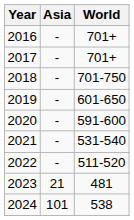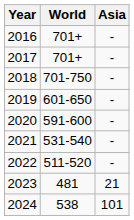 <table class="wikitable" style="text-align:center; float: right; margin-left: 1em">
 <tr>
 <th>Year</th>
+<th>World</th>
 <th>Asia</th>
-<th>World</th>
 </tr>
 <tr>
 <td>2016</td>
+<td>701+</td>
 <td>-</td>
-<td>701+</td>
 </tr>
 <tr>
 <td>2017</td>
+<td>701+</td>
 <td>-</td>
-<td>701+</td>
 </tr>
 <tr>
 <td>2018</td>
+<td>701-750</td>
 <td>-</td>
-<td>701-750</td>
 </tr>
 <tr>
 <td>2019</td>
+<td>601-650</td>
 <td>-</td>
-<td>601-650</td>
 </tr>
 <tr>
 <td>2020</td>
+<td>591-600</td>
 <td>-</td>
-<td>591-600</td>
 </tr>
 <tr>
 <td>2021</td>
+<td>531-540</td>
 <td>-</td>
-<td>531-540</td>
 </tr>
 <tr>
 <td>2022</td>
+<td>511-520</td>
 <td>-</td>
-<td>511-520</td>
 </tr>
 <tr>
 <td>2023</td>
+<td>481</td>
 <td>21</td>
-<td>481</td>
 </tr>
 <tr>
 <td>2024</td>
+<td>538</td>
 <td>101</td>
-<td>538</td>
 </tr>
 </table>
